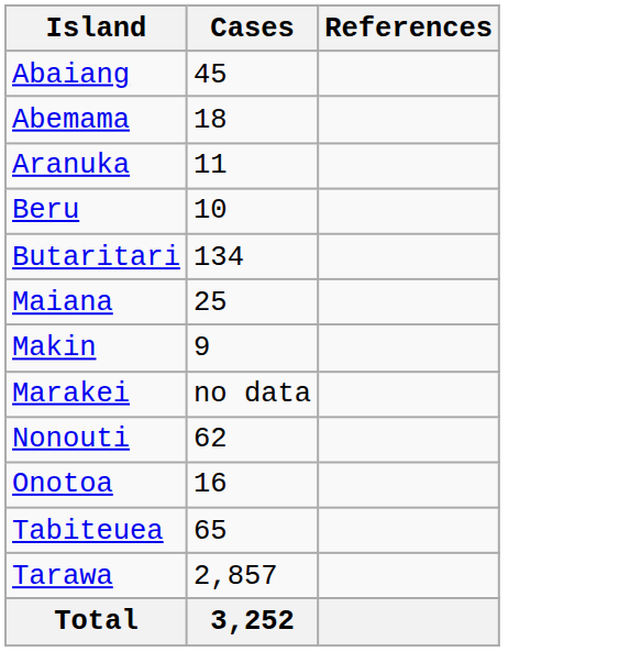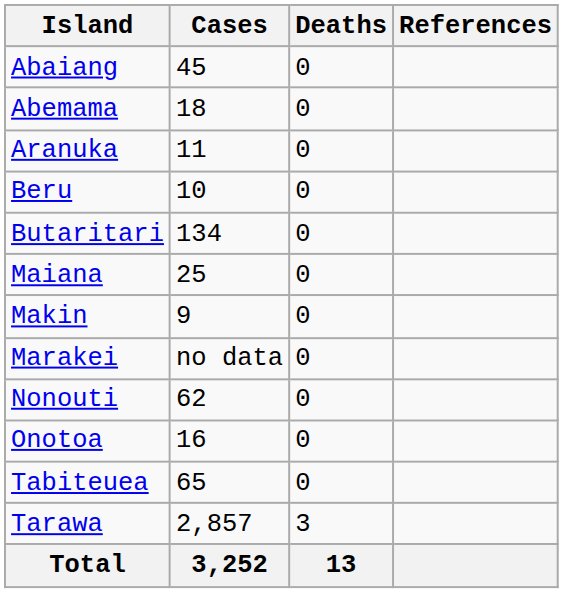 <table class="wikitable sortable">
 <tr>
 <th>Island</th>
 <th>Cases</th>
+<th>Deaths</th>
 <th>References</th>
 </tr>
 <tr>
 <td><a href='#'>Abaiang</a></td>
 <td>45</td>
+<td>0</td>
 <td></td>
 </tr>
 <tr>
 <td><a href='#'>Abemama</a></td>
 <td>18</td>
+<td>0</td>
 <td></td>
 </tr>
 <tr>
 <td><a href='#'>Aranuka</a></td>
 <td>11</td>
+<td>0</td>
 <td></td>
 </tr>
 <tr>
 <td><a href='#'>Beru</a></td>
 <td>10</td>
+<td>0</td>
 <td></td>
 </tr>
 <tr>
 <td><a href='#'>Butaritari</a></td>
 <td>134</td>
+<td>0</td>
 <td></td>
 </tr>
 <tr>
 <td><a href='#'>Maiana</a></td>
 <td>25</td>
+<td>0</td>
 <td></td>
 </tr>
 <tr>
 <td><a href='#'>Makin</a></td>
 <td>9</td>
+<td>0</td>
 <td></td>
 </tr>
 <tr>
 <td><a href='#'>Marakei</a></td>
 <td>no data</td>
+<td>0</td>
 <td></td>
 </tr>
 <tr>
 <td><a href='#'>Nonouti</a></td>
 <td>62</td>
+<td>0</td>
 <td></td>
 </tr>
 <tr>
 <td><a href='#'>Onotoa</a></td>
 <td>16</td>
+<td>0</td>
 <td></td>
 </tr>
 <tr>
 <td><a href='#'>Tabiteuea</a></td>
 <td>65</td>
+<td>0</td>
 <td></td>
 </tr>
 <tr>
 <td><a href='#'>Tarawa</a></td>
 <td>2,857</td>
+<td>3</td>
 <td></td>
 </tr>
 <tr>
 <th>Total</th>
 <th>3,252</th>
+<th>13</th>
 <th></th>
 </tr>
 </table>
